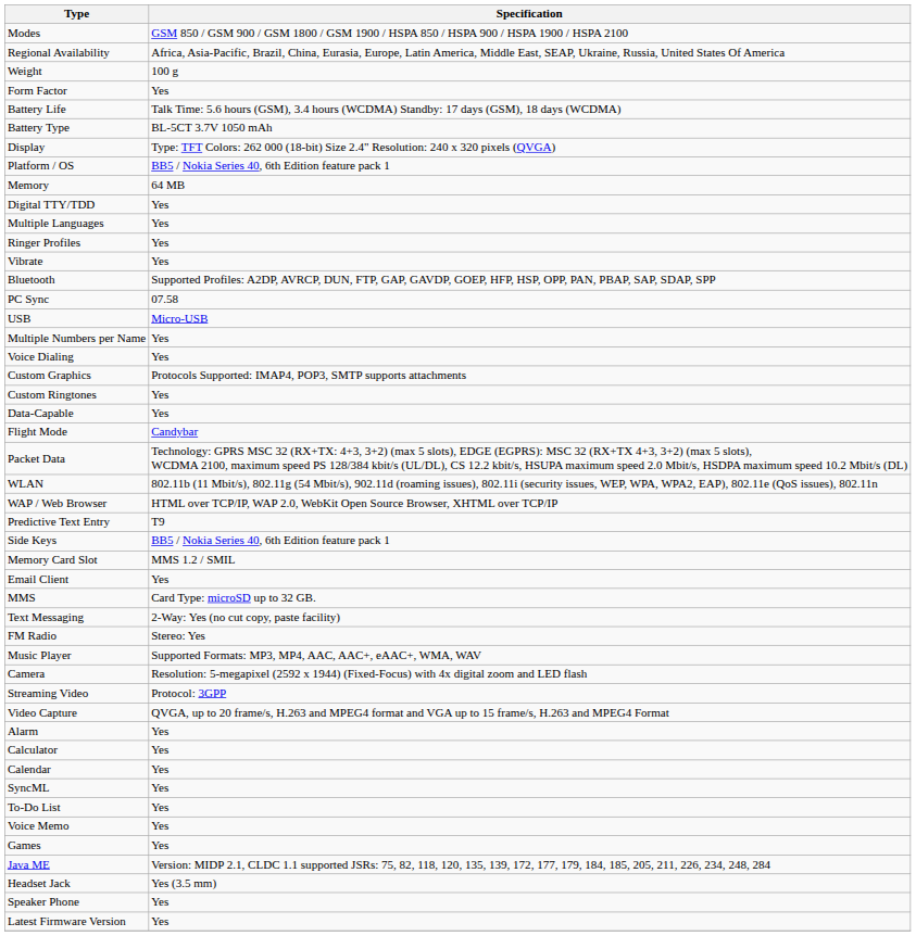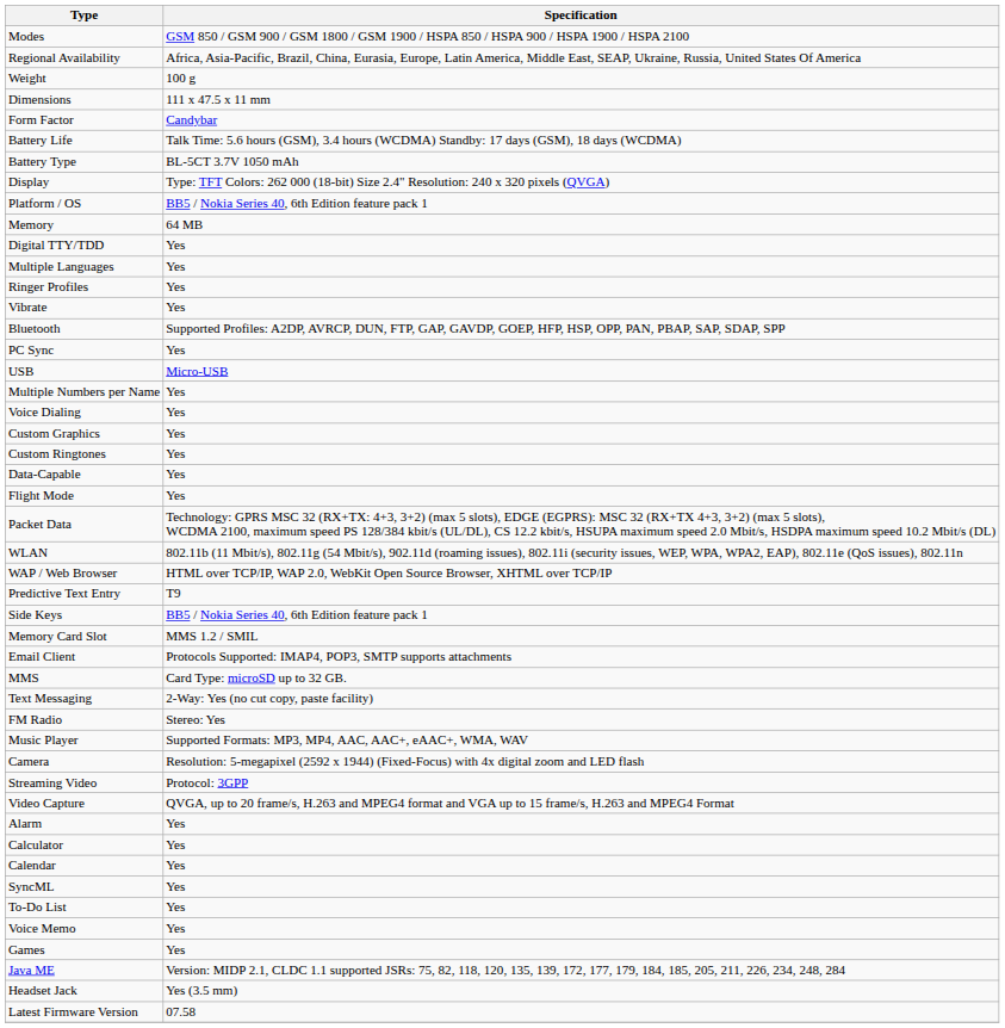 <table class="wikitable">
 <tr>
 <th>Type</th>
 <th>Specification</th>
 </tr>
 <tr>
 <td>Modes</td>
 <td><a href='#'>GSM</a> 850 / GSM 900 / GSM 1800 / GSM 1900 / HSPA 850 / HSPA 900 / HSPA 1900 / HSPA 2100</td>
 </tr>
 <tr>
 <td>Regional Availability</td>
 <td>Africa, Asia-Pacific, Brazil, China, Eurasia, Europe, Latin America, Middle East, SEAP, Ukraine, Russia, United States Of America</td>
 </tr>
 <tr>
 <td>Weight</td>
 <td>100 g</td>
 </tr>
 <tr>
+<td>Dimensions</td>
+<td>111 x 47.5 x 11 mm</td>
+</tr>
+<tr>
 <td>Form Factor</td>
-<td>Yes</td>
+<td><a href='#'>Candybar</a></td>
 </tr>
 <tr>
 <td>Battery Life</td>
 <td>Talk Time: 5.6 hours (GSM), 3.4 hours (WCDMA) Standby: 17 days (GSM), 18 days (WCDMA)</td>
 </tr>
 <tr>
 <td>Battery Type</td>
 <td>BL-5CT 3.7V 1050 mAh</td>
 </tr>
 <tr>
 <td>Display</td>
 <td>Type: <a href='#'>TFT</a> Colors: 262 000 (18-bit) Size 2.4" Resolution: 240 x 320 pixels (<a href='#'>QVGA</a>)</td>
 </tr>
 <tr>
 <td>Platform / OS</td>
 <td><a href='#'>BB5</a> / <a href='#'>Nokia Series 40</a>, 6th Edition feature pack 1</td>
 </tr>
 <tr>
 <td>Memory</td>
 <td>64 MB</td>
 </tr>
 <tr>
 <td>Digital TTY/TDD</td>
 <td>Yes</td>
 </tr>
 <tr>
 <td>Multiple Languages</td>
 <td>Yes</td>
 </tr>
 <tr>
 <td>Ringer Profiles</td>
 <td>Yes</td>
 </tr>
 <tr>
 <td>Vibrate</td>
 <td>Yes</td>
 </tr>
 <tr>
 <td>Bluetooth</td>
 <td>Supported Profiles: A2DP, AVRCP, DUN, FTP, GAP, GAVDP, GOEP, HFP, HSP, OPP, PAN, PBAP, SAP, SDAP, SPP</td>
 </tr>
 <tr>
 <td>PC Sync</td>
-<td>07.58</td>
+<td>Yes</td>
 </tr>
 <tr>
 <td>USB</td>
 <td><a href='#'>Micro-USB</a></td>
 </tr>
 <tr>
 <td>Multiple Numbers per Name</td>
 <td>Yes</td>
 </tr>
 <tr>
 <td>Voice Dialing</td>
 <td>Yes</td>
 </tr>
 <tr>
 <td>Custom Graphics</td>
-<td>Protocols Supported: IMAP4, POP3, SMTP supports attachments</td>
+<td>Yes</td>
 </tr>
 <tr 2.5>
 <td>Custom Ringtones</td>
 <td>Yes</td>
 </tr>
 <tr>
 <td>Data-Capable</td>
 <td>Yes</td>
 </tr>
 <tr>
 <td>Flight Mode</td>
-<td><a href='#'>Candybar</a></td>
+<td>Yes</td>
 </tr>
 <tr>
 <td>Packet Data</td>
 <td>Technology: GPRS MSC 32 (RX+TX: 4+3, 3+2) (max 5 slots), EDGE (EGPRS): MSC 32 (RX+TX 4+3, 3+2) (max 5 slots),<br>WCDMA 2100, maximum speed PS 128/384 kbit/s (UL/DL), CS 12.2 kbit/s, HSUPA maximum speed 2.0 Mbit/s, HSDPA maximum speed 10.2 Mbit/s (DL)</td>
 </tr>
 <tr>
 <td>WLAN</td>
 <td>802.11b (11 Mbit/s), 802.11g (54 Mbit/s), 902.11d (roaming issues), 802.11i (security issues, WEP, WPA, WPA2, EAP), 802.11e (QoS issues), 802.11n</td>
 </tr>
 <tr>
 <td>WAP / Web Browser</td>
 <td>HTML over TCP/IP, WAP 2.0, WebKit Open Source Browser, XHTML over TCP/IP</td>
 </tr>
 <tr>
 <td>Predictive Text Entry</td>
 <td>T9</td>
 </tr>
 <tr>
 <td>Side Keys</td>
 <td><a href='#'>BB5</a> / <a href='#'>Nokia Series 40</a>, 6th Edition feature pack 1</td>
 </tr>
 <tr>
 <td>Memory Card Slot</td>
 <td>MMS 1.2 / SMIL</td>
 </tr>
 <tr>
 <td>Email Client</td>
-<td>Yes</td>
+<td>Protocols Supported: IMAP4, POP3, SMTP supports attachments</td>
 </tr>
 <tr>
 <td>MMS</td>
 <td>Card Type: <a href='#'>microSD</a> up to 32 GB.</td>
 </tr>
 <tr>
 <td>Text Messaging</td>
 <td>2-Way: Yes (no cut copy, paste facility)</td>
 </tr>
 <tr>
 <td>FM Radio</td>
 <td>Stereo: Yes</td>
 </tr>
 <tr>
 <td>Music Player</td>
 <td>Supported Formats: MP3, MP4, AAC, AAC+, eAAC+, WMA, WAV</td>
 </tr>
 <tr>
 <td>Camera</td>
 <td>Resolution: 5-megapixel (2592 x 1944) (Fixed-Focus) with 4x digital zoom and LED flash</td>
 </tr>
 <tr>
 <td>Streaming Video</td>
 <td>Protocol: <a href='#'>3GPP</a></td>
 </tr>
 <tr>
 <td>Video Capture</td>
 <td>QVGA, up to 20 frame/s, H.263 and MPEG4 format and VGA up to 15 frame/s, H.263 and MPEG4 Format</td>
 </tr>
 <tr>
 <td>Alarm</td>
 <td>Yes</td>
 </tr>
 <tr>
 <td>Calculator</td>
 <td>Yes</td>
 </tr>
 <tr>
 <td>Calendar</td>
 <td>Yes</td>
 </tr>
 <tr>
 <td>SyncML</td>
 <td>Yes</td>
 </tr>
 <tr>
 <td>To-Do List</td>
 <td>Yes</td>
 </tr>
 <tr>
 <td>Voice Memo</td>
 <td>Yes</td>
 </tr>
 <tr>
 <td>Games</td>
 <td>Yes</td>
 </tr>
 <tr>
 <td><a href='#'>Java ME</a></td>
 <td>Version: MIDP 2.1, CLDC 1.1 supported JSRs: 75, 82, 118, 120, 135, 139, 172, 177, 179, 184, 185, 205, 211, 226, 234, 248, 284</td>
 </tr>
 <tr>
 <td>Headset Jack</td>
 <td>Yes (3.5 mm)</td>
 </tr>
 <tr>
-<td>Speaker Phone</td>
-<td>Yes</td>
-</tr>
-<tr>
 <td>Latest Firmware Version</td>
-<td>Yes</td>
+<td>07.58</td>
 </tr>
 <tr>
 </tr>
 </table>
